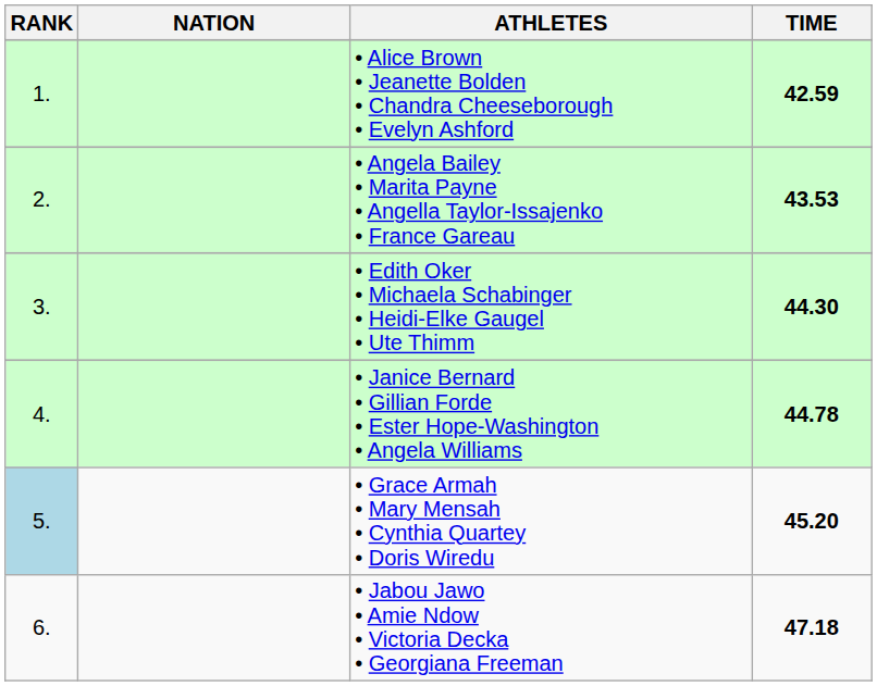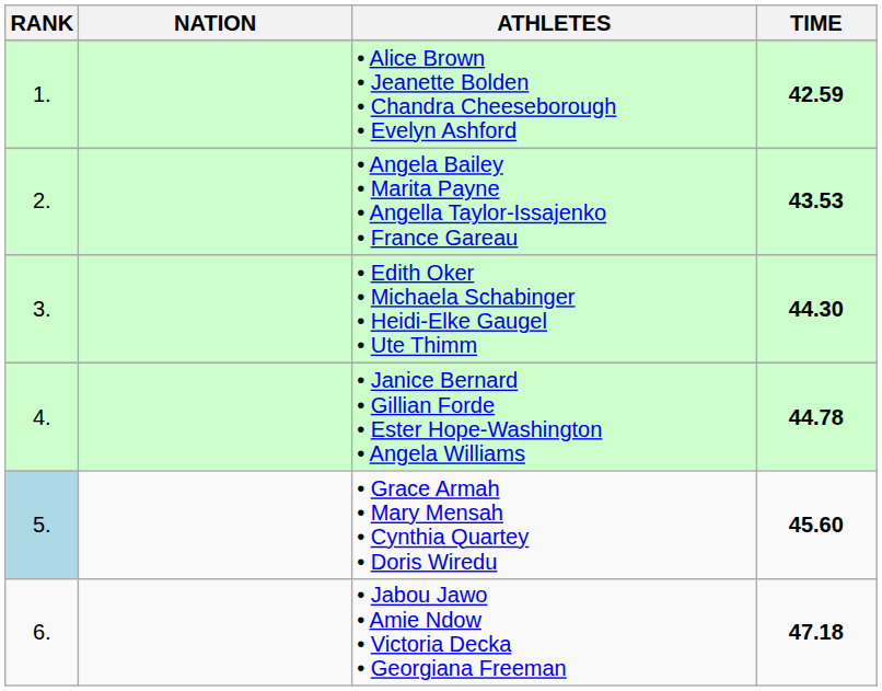 <table class="wikitable" style="border-collapse: collapse; font-size: 90%;">
 <tr>
 <th>RANK</th>
 <th style="width: 12em">NATION</th>
 <th style="width: 18em">ATHLETES</th>
 <th style="width: 5em">TIME</th>
 </tr>
 <tr>
 </tr>
 <tr style="background:#ccffcc;">
 <td align="center">1.</td>
 <td align="center"></td>
 <td>• <a href='#'>Alice Brown</a><br>• <a href='#'>Jeanette Bolden</a><br>• <a href='#'>Chandra Cheeseborough</a><br>• <a href='#'>Evelyn Ashford</a></td>
 <td align="center"><strong>42.59</strong></td>
 </tr>
 <tr>
 </tr>
 <tr style="background:#ccffcc;">
 <td align="center">2.</td>
 <td align="center"></td>
 <td>• <a href='#'>Angela Bailey</a><br>• <a href='#'>Marita Payne</a><br>• <a href='#'>Angella Taylor-Issajenko</a><br>• <a href='#'>France Gareau</a></td>
 <td align="center"><strong>43.53</strong></td>
 </tr>
 <tr>
 </tr>
 <tr style="background:#ccffcc;">
 <td align="center">3.</td>
 <td align="center"></td>
 <td>• <a href='#'>Edith Oker</a><br>• <a href='#'>Michaela Schabinger</a><br>• <a href='#'>Heidi-Elke Gaugel</a><br>• <a href='#'>Ute Thimm</a></td>
 <td align="center"><strong>44.30</strong></td>
 </tr>
 <tr>
 </tr>
 <tr style="background:#ccffcc;">
 <td align="center">4.</td>
 <td align="center"></td>
 <td>• <a href='#'>Janice Bernard</a><br>• <a href='#'>Gillian Forde</a><br>• <a href='#'>Ester Hope-Washington</a><br>• <a href='#'>Angela Williams</a></td>
 <td align="center"><strong>44.78</strong></td>
 </tr>
 <tr>
 <td align="center" style="background: lightblue;">5.</td>
 <td align="center"></td>
 <td>• <a href='#'>Grace Armah</a><br>• <a href='#'>Mary Mensah</a><br>• <a href='#'>Cynthia Quartey</a><br>• <a href='#'>Doris Wiredu</a></td>
-<td align="center"><strong>45.20</strong></td>
+<td align="center"><strong>45.60</strong></td>
 </tr>
 <tr>
 <td align="center">6.</td>
 <td align="center"></td>
 <td>• <a href='#'>Jabou Jawo</a><br>• <a href='#'>Amie Ndow</a><br>• <a href='#'>Victoria Decka</a><br>• <a href='#'>Georgiana Freeman</a></td>
 <td align="center"><strong>47.18</strong></td>
 </tr>
 </table>
